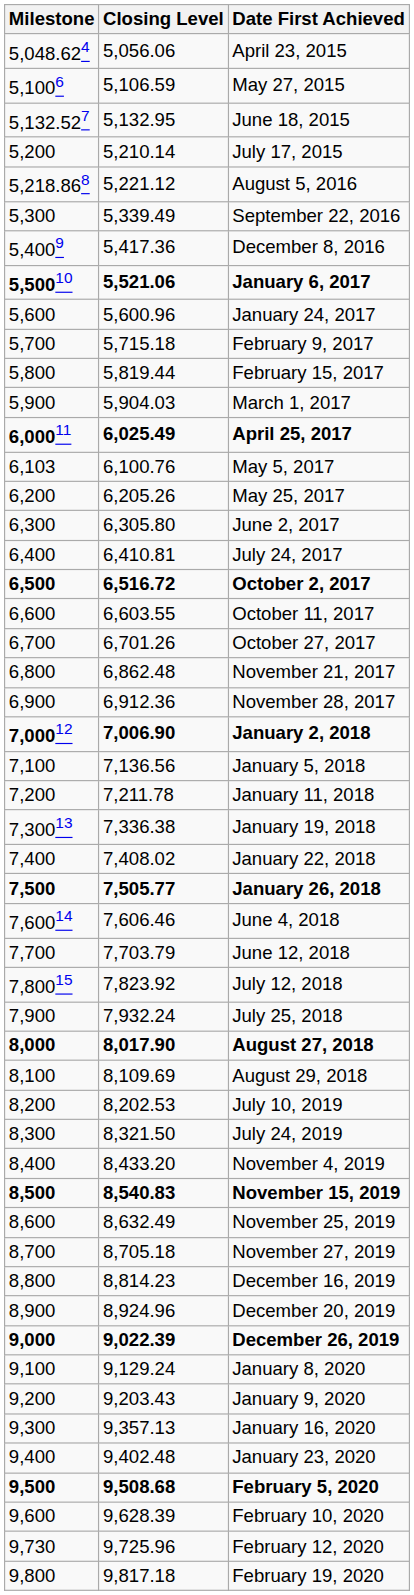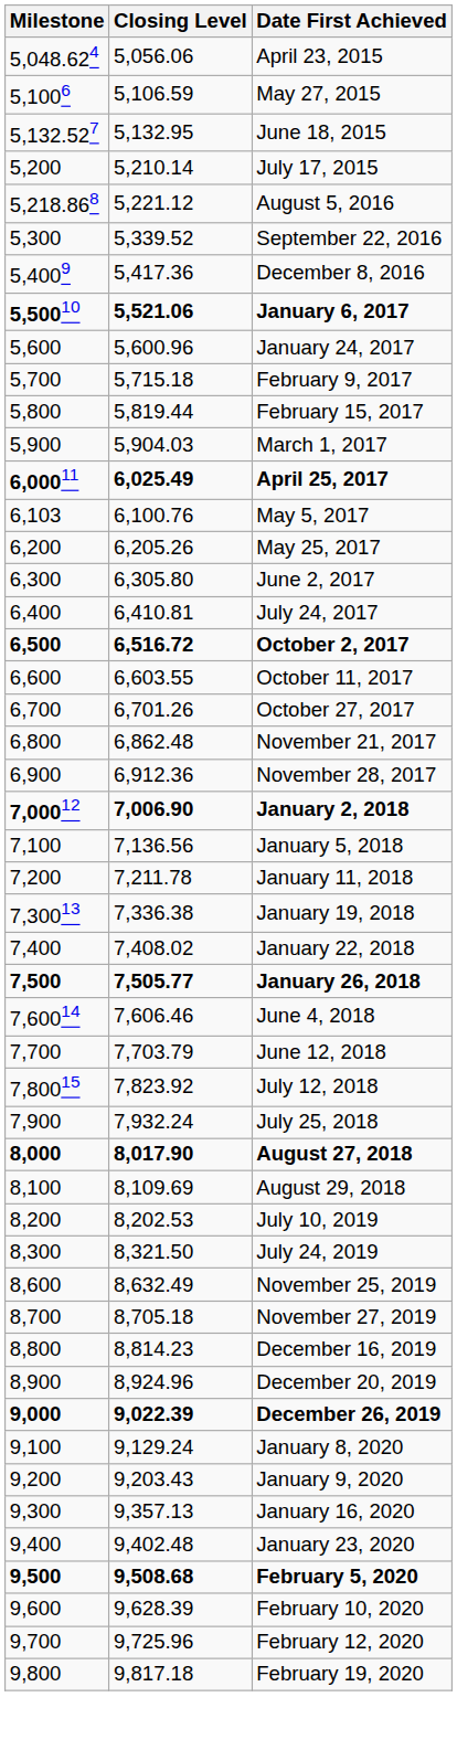 <table class="wikitable">
 <tr>
 <th>Milestone</th>
 <th>Closing Level</th>
 <th>Date First Achieved</th>
 </tr>
 <tr>
 <td>5,048.62<a href='#'><sup>4</sup></a></td>
 <td>5,056.06</td>
 <td>April 23, 2015</td>
 </tr>
 <tr>
 <td>5,100<a href='#'><sup>6</sup></a></td>
 <td>5,106.59</td>
 <td>May 27, 2015</td>
 </tr>
 <tr>
 <td>5,132.52<a href='#'><sup>7</sup></a></td>
 <td>5,132.95</td>
 <td>June 18, 2015</td>
 </tr>
 <tr>
 <td>5,200</td>
 <td>5,210.14</td>
 <td>July 17, 2015</td>
 </tr>
 <tr>
 <td>5,218.86<a href='#'><sup>8</sup></a></td>
 <td>5,221.12</td>
 <td>August 5, 2016</td>
 </tr>
 <tr>
 <td>5,300</td>
-<td>5,339.49</td>
+<td>5,339.52</td>
 <td>September 22, 2016</td>
 </tr>
 <tr>
 <td>5,400<a href='#'><sup>9</sup></a></td>
 <td>5,417.36</td>
 <td>December 8, 2016</td>
 </tr>
 <tr>
 <td><strong>5,500</strong><a href='#'><sup>10</sup></a></td>
 <td><strong>5,521.06</strong></td>
 <td><strong>January 6, 2017</strong></td>
 </tr>
 <tr>
 <td>5,600</td>
 <td>5,600.96</td>
 <td>January 24, 2017</td>
 </tr>
 <tr>
 <td>5,700</td>
 <td>5,715.18</td>
 <td>February 9, 2017</td>
 </tr>
 <tr>
 <td>5,800</td>
 <td>5,819.44</td>
 <td>February 15, 2017</td>
 </tr>
 <tr>
 <td>5,900</td>
 <td>5,904.03</td>
 <td>March 1, 2017</td>
 </tr>
 <tr>
 <td><strong>6,000</strong><a href='#'><sup>11</sup></a></td>
 <td><strong>6,025.49</strong></td>
 <td><strong>April 25, 2017</strong></td>
 </tr>
 <tr>
 <td>6,103</td>
 <td>6,100.76</td>
 <td>May 5, 2017</td>
 </tr>
 <tr>
 <td>6,200</td>
 <td>6,205.26</td>
 <td>May 25, 2017</td>
 </tr>
 <tr>
 <td>6,300</td>
 <td>6,305.80</td>
 <td>June 2, 2017</td>
 </tr>
 <tr>
 <td>6,400</td>
 <td>6,410.81</td>
 <td>July 24, 2017</td>
 </tr>
 <tr>
 <td><strong>6,500</strong></td>
 <td><strong>6,516.72</strong></td>
 <td><strong>October 2, 2017</strong></td>
 </tr>
 <tr>
 <td>6,600</td>
 <td>6,603.55</td>
 <td>October 11, 2017</td>
 </tr>
 <tr>
 <td>6,700</td>
 <td>6,701.26</td>
 <td>October 27, 2017</td>
 </tr>
 <tr>
 <td>6,800</td>
 <td>6,862.48</td>
 <td>November 21, 2017</td>
 </tr>
 <tr>
 <td>6,900</td>
 <td>6,912.36</td>
 <td>November 28, 2017</td>
 </tr>
 <tr>
 <td><strong>7,000</strong><a href='#'><sup>12</sup></a></td>
 <td><strong>7,006.90</strong></td>
 <td><strong>January 2, 2018</strong></td>
 </tr>
 <tr>
 <td>7,100</td>
 <td>7,136.56</td>
 <td>January 5, 2018</td>
 </tr>
 <tr>
 <td>7,200</td>
 <td>7,211.78</td>
 <td>January 11, 2018</td>
 </tr>
 <tr>
 <td>7,300<a href='#'><sup>13</sup></a></td>
 <td>7,336.38</td>
 <td>January 19, 2018</td>
 </tr>
 <tr>
 <td>7,400</td>
 <td>7,408.02</td>
 <td>January 22, 2018</td>
 </tr>
 <tr>
 <td><strong>7,500</strong></td>
 <td><strong>7,505.77</strong></td>
 <td><strong>January 26, 2018</strong></td>
 </tr>
 <tr>
 <td>7,600<a href='#'><sup>14</sup></a></td>
 <td>7,606.46</td>
 <td>June 4, 2018</td>
 </tr>
 <tr>
 <td>7,700</td>
 <td>7,703.79</td>
 <td>June 12, 2018</td>
 </tr>
 <tr>
 <td>7,800<a href='#'><sup>15</sup></a></td>
 <td>7,823.92</td>
 <td>July 12, 2018</td>
 </tr>
 <tr>
 <td>7,900</td>
 <td>7,932.24</td>
 <td>July 25, 2018</td>
 </tr>
 <tr>
 <td><strong>8,000</strong></td>
 <td><strong>8,017.90</strong></td>
 <td><strong>August 27, 2018</strong></td>
 </tr>
 <tr>
 <td>8,100</td>
 <td>8,109.69</td>
 <td>August 29, 2018</td>
 </tr>
 <tr>
 <td>8,200</td>
 <td>8,202.53</td>
 <td>July 10, 2019</td>
 </tr>
 <tr>
 <td>8,300</td>
 <td>8,321.50</td>
 <td>July 24, 2019</td>
 </tr>
 <tr>
-<td>8,400</td>
-<td>8,433.20</td>
-<td>November 4, 2019</td>
-</tr>
-<tr>
-<td><strong>8,500</strong></td>
-<td><strong>8,540.83</strong></td>
-<td><strong>November 15, 2019</strong></td>
-</tr>
-<tr>
 <td>8,600</td>
 <td>8,632.49</td>
 <td>November 25, 2019</td>
 </tr>
 <tr>
 <td>8,700</td>
 <td>8,705.18</td>
 <td>November 27, 2019</td>
 </tr>
 <tr>
 <td>8,800</td>
 <td>8,814.23</td>
 <td>December 16, 2019</td>
 </tr>
 <tr>
 <td>8,900</td>
 <td>8,924.96</td>
 <td>December 20, 2019</td>
 </tr>
 <tr>
 <td><strong>9,000</strong></td>
 <td><strong>9,022.39</strong></td>
 <td><strong>December 26, 2019</strong></td>
 </tr>
 <tr>
 <td>9,100</td>
 <td>9,129.24</td>
 <td>January 8, 2020</td>
 </tr>
 <tr>
 <td>9,200</td>
 <td>9,203.43</td>
 <td>January 9, 2020</td>
 </tr>
 <tr>
 <td>9,300</td>
 <td>9,357.13</td>
 <td>January 16, 2020</td>
 </tr>
 <tr>
 <td>9,400</td>
 <td>9,402.48</td>
 <td>January 23, 2020</td>
 </tr>
 <tr>
 <td><strong>9,500</strong></td>
 <td><strong>9,508.68</strong></td>
 <td><strong>February 5, 2020</strong></td>
 </tr>
 <tr>
 <td>9,600</td>
 <td>9,628.39 </td>
 <td>February 10, 2020</td>
 </tr>
 <tr>
-<td>9,730</td>
+<td>9,700</td>
 <td>9,725.96 </td>
 <td>February 12, 2020</td>
 </tr>
 <tr>
 <td>9,800</td>
 <td>9,817.18</td>
 <td>February 19, 2020</td>
 </tr>
 </table>
